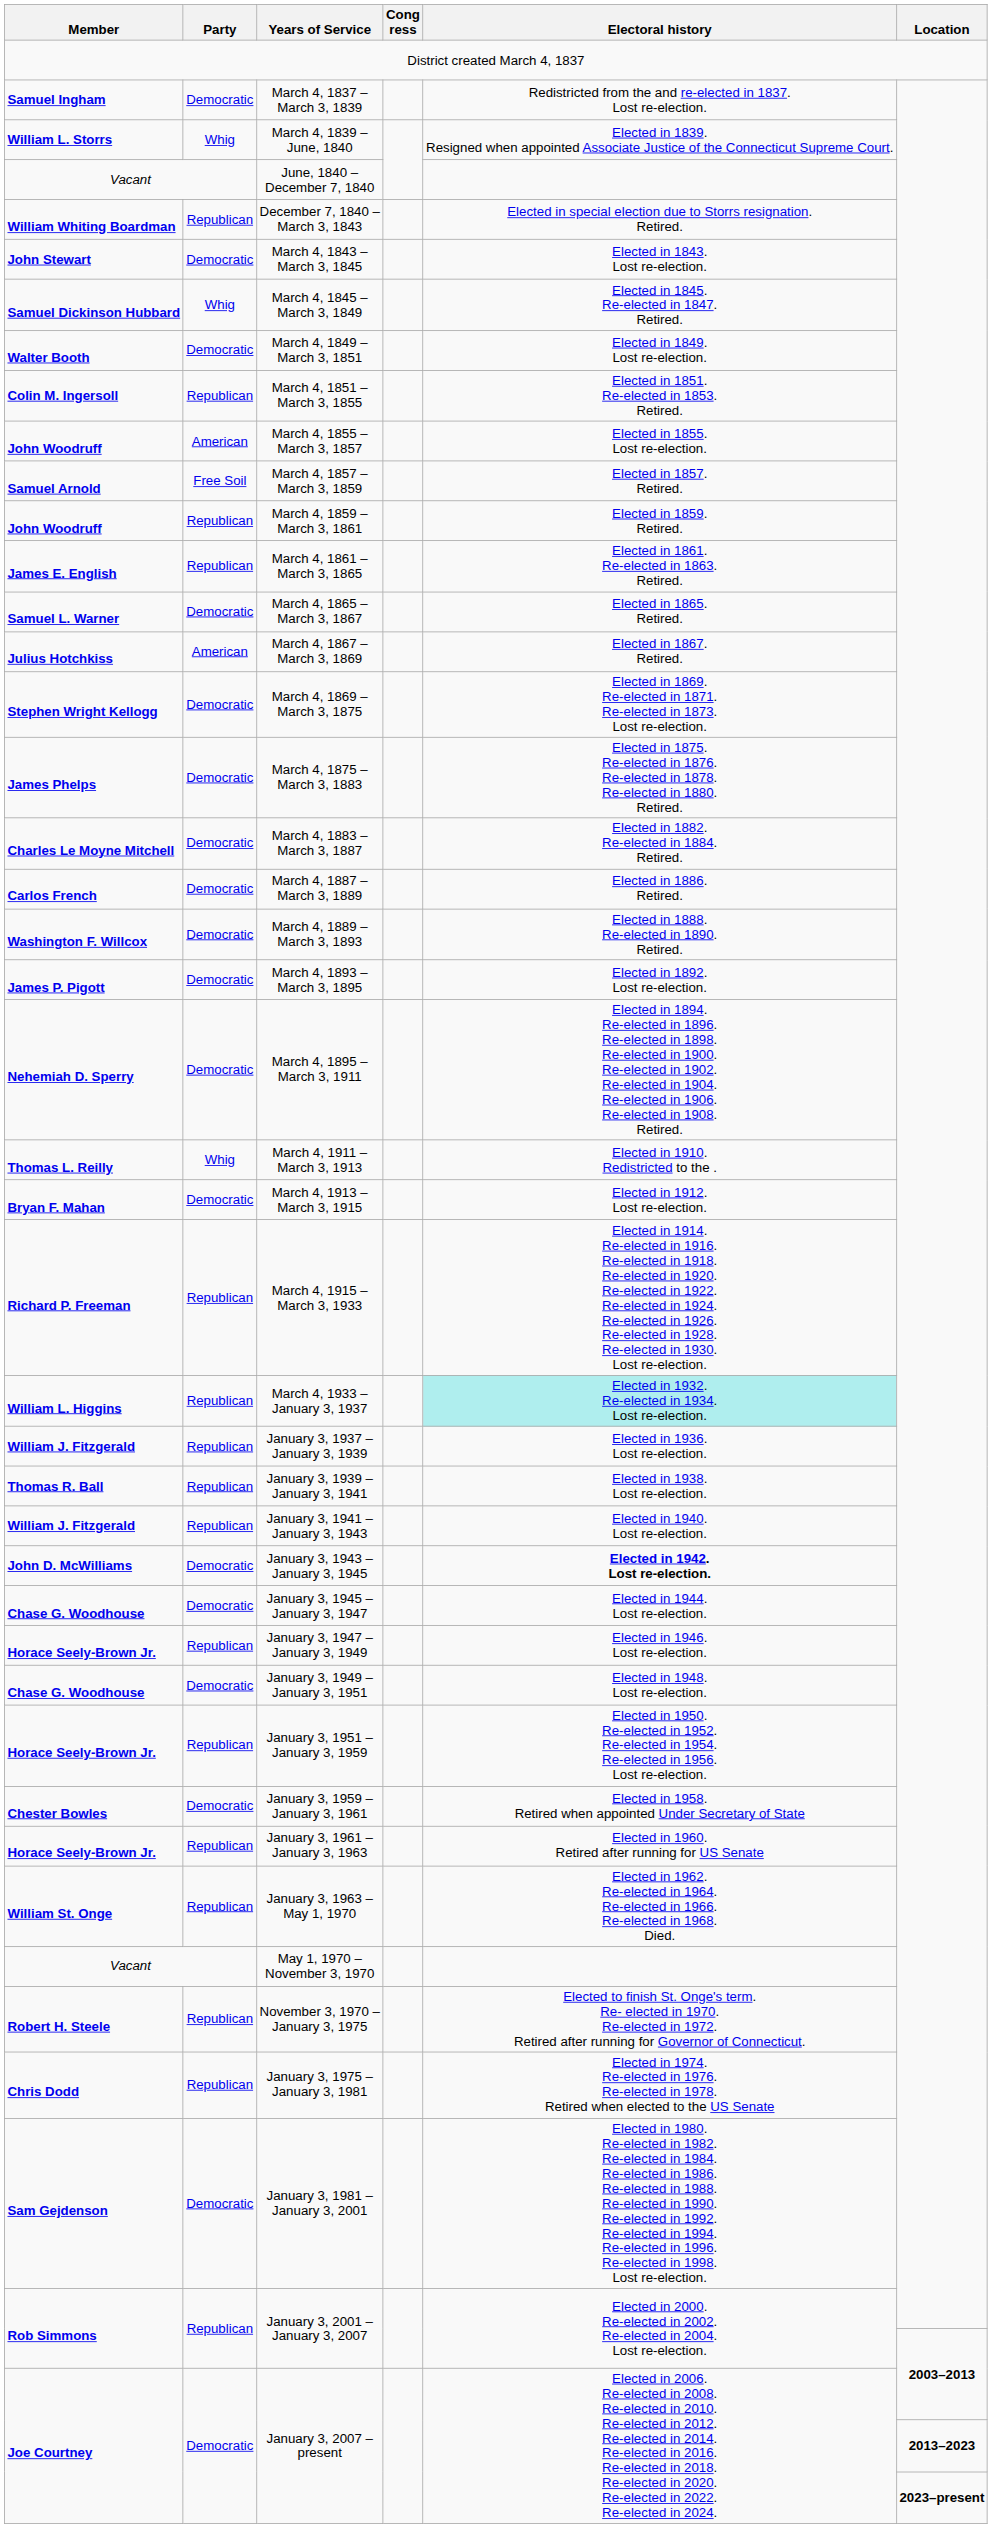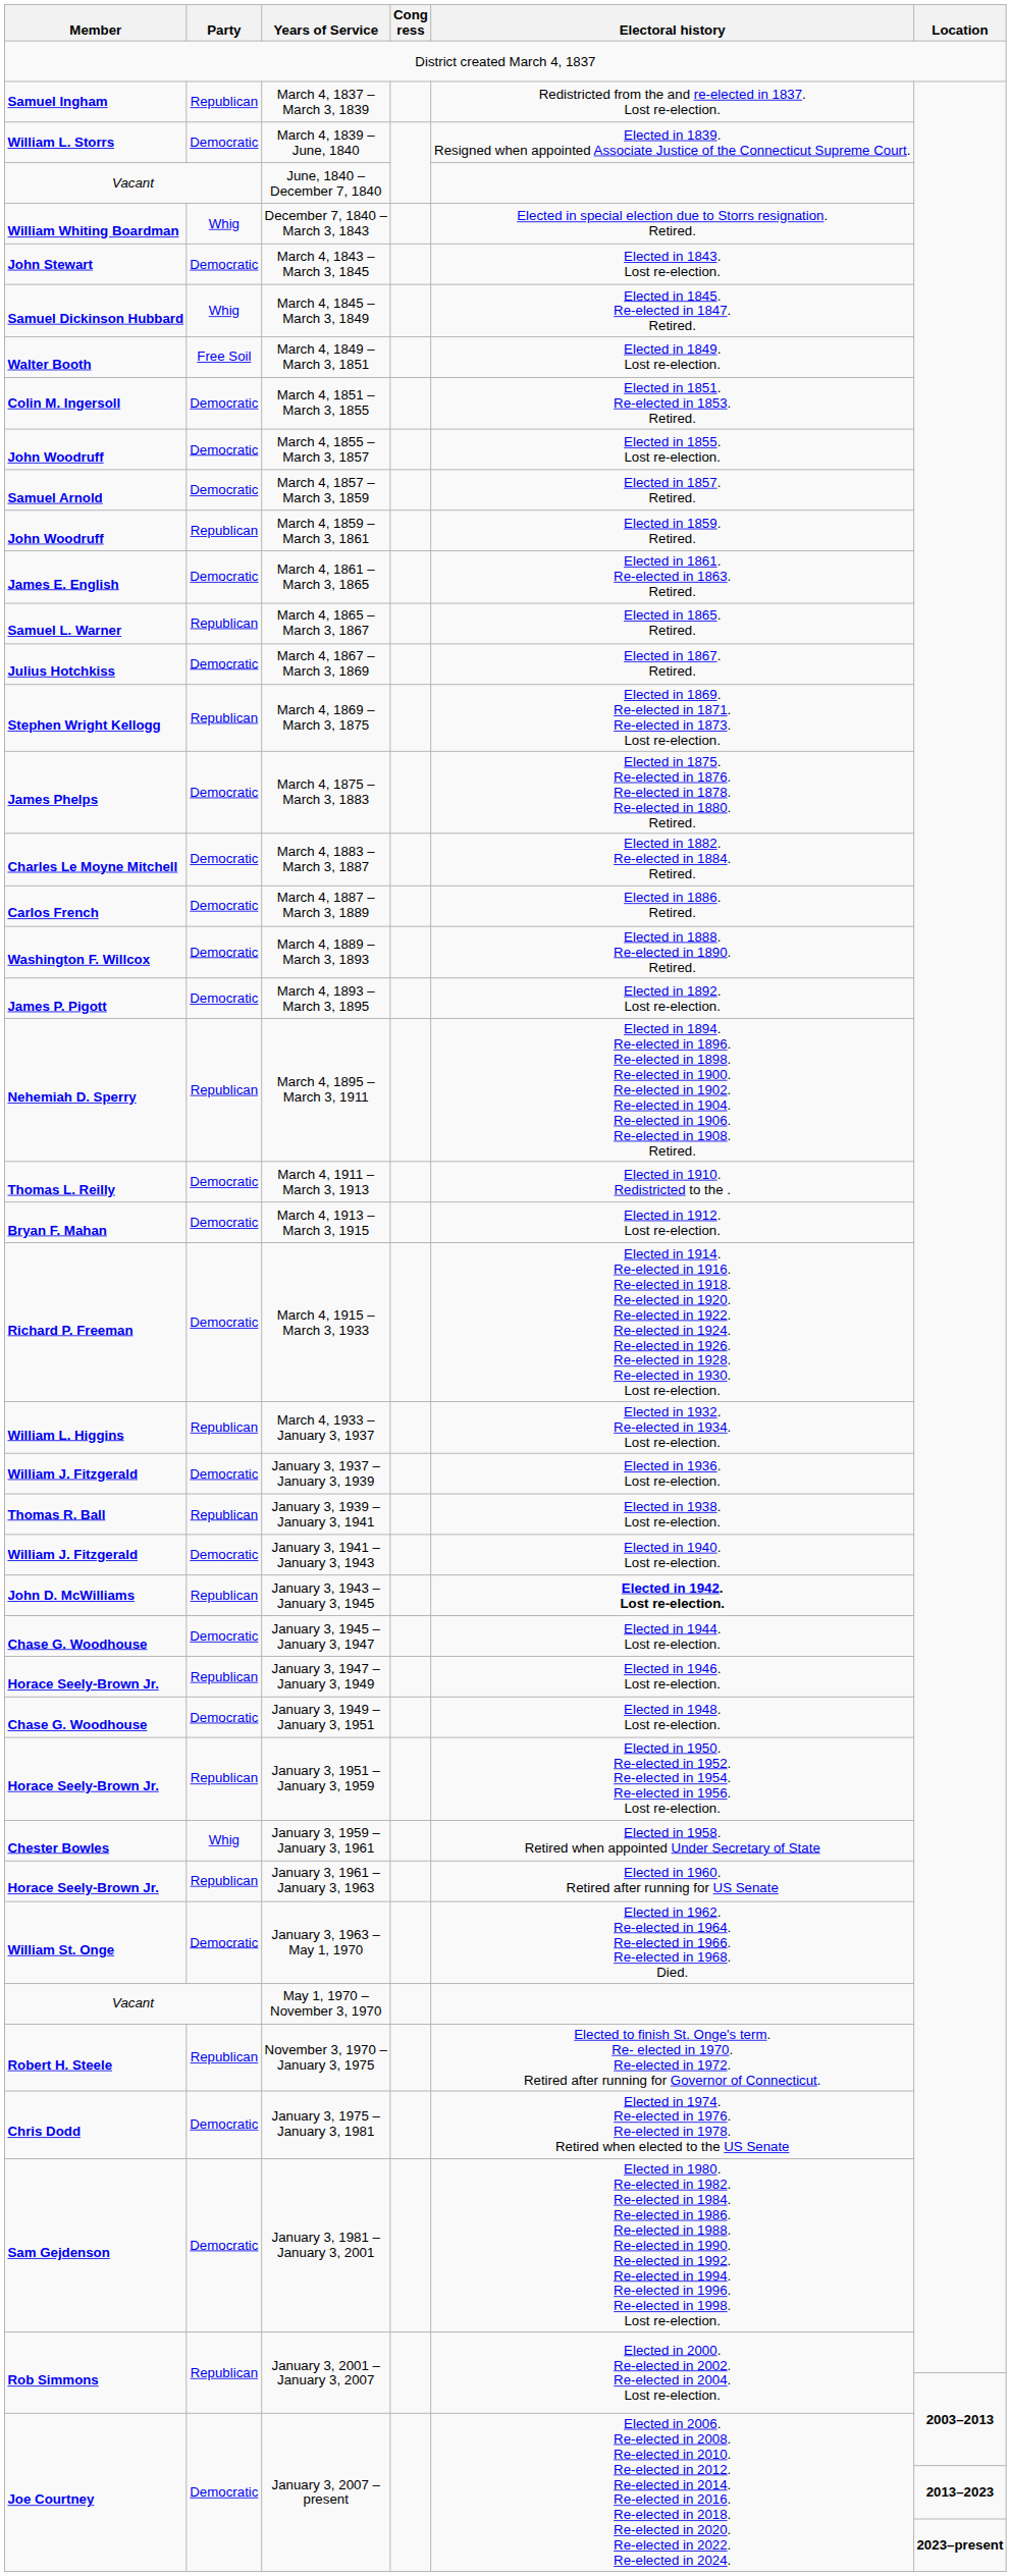 <table class=wikitable style="text-align:center">
 <tr valign=bottom>
 <th>Member<br></th>
 <th>Party</th>
 <th>Years of Service</th>
 <th>Cong<br>ress</th>
 <th>Electoral history</th>
 <th>Location</th>
 </tr>
 <tr style="height:3em">
 <td colspan=6>District created March 4, 1837</td>
 </tr>
 <tr style="height:3em">
 <td align=left><strong><a href='#'>Samuel Ingham</a></strong><br></td>
-<td><a href='#'>Democratic</a></td>
+<td><a href='#'>Republican</a></td>
 <td nowrap>March 4, 1837 –<br>March 3, 1839</td>
 <td></td>
 <td>Redistricted from the  and <a href='#'>re-elected in 1837</a>.<br>Lost re-election.</td>
 <td rowspan=41></td>
 </tr>
 <tr style="height:3em">
 <td align=left><strong><a href='#'>William L. Storrs</a></strong><br></td>
-<td><a href='#'>Whig</a></td>
+<td><a href='#'>Democratic</a></td>
 <td nowrap>March 4, 1839 –<br>June, 1840</td>
 <td rowspan=2></td>
 <td><a href='#'>Elected in 1839</a>.<br>Resigned when appointed <a href='#'>Associate Justice of the Connecticut Supreme Court</a>.</td>
 </tr>
 <tr style="height:3em">
 <td colspan=2><em>Vacant</em></td>
 <td nowrap>June, 1840 –<br>December 7, 1840</td>
 <td></td>
 </tr>
 <tr style="height:3em">
 <td align=left><br><strong><a href='#'>William Whiting Boardman</a></strong><br></td>
-<td><a href='#'>Republican</a></td>
+<td><a href='#'>Whig</a></td>
 <td nowrap>December 7, 1840 –<br>March 3, 1843</td>
 <td></td>
 <td><a href='#'>Elected in special election due to Storrs resignation</a>.<br>Retired.</td>
 </tr>
 <tr style="height:3em">
 <td align=left><strong><a href='#'>John Stewart</a></strong><br></td>
 <td><a href='#'>Democratic</a></td>
 <td nowrap>March 4, 1843 –<br>March 3, 1845</td>
 <td></td>
 <td><a href='#'>Elected in 1843</a>.<br>Lost re-election.</td>
 </tr>
 <tr style="height:3em">
 <td align=left><br><strong><a href='#'>Samuel Dickinson Hubbard</a></strong><br></td>
 <td><a href='#'>Whig</a></td>
 <td nowrap>March 4, 1845 –<br>March 3, 1849</td>
 <td></td>
 <td><a href='#'>Elected in 1845</a>.<br><a href='#'>Re-elected in 1847</a>.<br>Retired.</td>
 </tr>
 <tr style="height:3em">
 <td align=left><br><strong><a href='#'>Walter Booth</a></strong><br></td>
-<td><a href='#'>Democratic</a></td>
+<td><a href='#'>Free Soil</a></td>
 <td nowrap>March 4, 1849 –<br>March 3, 1851</td>
 <td></td>
 <td><a href='#'>Elected in 1849</a>.<br>Lost re-election.</td>
 </tr>
 <tr style="height:3em">
 <td align=left><strong><a href='#'>Colin M. Ingersoll</a></strong><br></td>
-<td><a href='#'>Republican</a></td>
+<td><a href='#'>Democratic</a></td>
 <td nowrap>March 4, 1851 –<br>March 3, 1855</td>
 <td></td>
 <td><a href='#'>Elected in 1851</a>.<br><a href='#'>Re-elected in 1853</a>.<br>Retired.</td>
 </tr>
 <tr style="height:3em">
 <td align=left><br><strong><a href='#'>John Woodruff</a></strong><br></td>
-<td><a href='#'>American</a></td>
+<td><a href='#'>Democratic</a></td>
 <td nowrap>March 4, 1855 –<br>March 3, 1857</td>
 <td></td>
 <td><a href='#'>Elected in 1855</a>.<br>Lost re-election.</td>
 </tr>
 <tr style="height:3em">
 <td align=left><br><strong><a href='#'>Samuel Arnold</a></strong><br></td>
-<td><a href='#'>Free Soil</a></td>
+<td><a href='#'>Democratic</a></td>
 <td nowrap>March 4, 1857 –<br>March 3, 1859</td>
 <td></td>
 <td><a href='#'>Elected in 1857</a>.<br>Retired.</td>
 </tr>
 <tr style="height:3em">
 <td align=left><br><strong><a href='#'>John Woodruff</a></strong><br></td>
 <td><a href='#'>Republican</a></td>
 <td nowrap>March 4, 1859 –<br>March 3, 1861</td>
 <td></td>
 <td><a href='#'>Elected in 1859</a>.<br>Retired.</td>
 </tr>
 <tr style="height:3em">
 <td align=left><br><strong><a href='#'>James E. English</a></strong><br></td>
-<td><a href='#'>Republican</a></td>
+<td><a href='#'>Democratic</a></td>
 <td nowrap>March 4, 1861 –<br>March 3, 1865</td>
 <td></td>
 <td><a href='#'>Elected in 1861</a>.<br><a href='#'>Re-elected in 1863</a>.<br>Retired.</td>
 </tr>
 <tr style="height:3em">
 <td align=left><br><strong><a href='#'>Samuel L. Warner</a></strong><br></td>
-<td><a href='#'>Democratic</a></td>
+<td><a href='#'>Republican</a></td>
 <td nowrap>March 4, 1865 –<br>March 3, 1867</td>
 <td></td>
 <td><a href='#'>Elected in 1865</a>.<br>Retired.</td>
 </tr>
 <tr style="height:3em">
 <td align=left><br><strong><a href='#'>Julius Hotchkiss</a></strong><br></td>
-<td><a href='#'>American</a></td>
+<td><a href='#'>Democratic</a></td>
 <td nowrap>March 4, 1867 –<br>March 3, 1869</td>
 <td></td>
 <td><a href='#'>Elected in 1867</a>.<br>Retired.</td>
 </tr>
 <tr style="height:3em">
 <td align=left><br><strong><a href='#'>Stephen Wright Kellogg</a></strong><br></td>
-<td><a href='#'>Democratic</a></td>
+<td><a href='#'>Republican</a></td>
 <td nowrap>March 4, 1869 –<br>March 3, 1875</td>
 <td></td>
 <td><a href='#'>Elected in 1869</a>.<br><a href='#'>Re-elected in 1871</a>.<br><a href='#'>Re-elected in 1873</a>.<br>Lost re-election.</td>
 </tr>
 <tr style="height:3em">
 <td align=left><br><strong><a href='#'>James Phelps</a></strong><br></td>
 <td><a href='#'>Democratic</a></td>
 <td nowrap>March 4, 1875 –<br>March 3, 1883</td>
 <td></td>
 <td><a href='#'>Elected in 1875</a>.<br><a href='#'>Re-elected in 1876</a>.<br><a href='#'>Re-elected in 1878</a>.<br><a href='#'>Re-elected in 1880</a>.<br>Retired.</td>
 </tr>
 <tr style="height:3em">
 <td align=left><br><strong><a href='#'>Charles Le Moyne Mitchell</a></strong><br></td>
 <td><a href='#'>Democratic</a></td>
 <td nowrap>March 4, 1883 –<br>March 3, 1887</td>
 <td></td>
 <td><a href='#'>Elected in 1882</a>.<br><a href='#'>Re-elected in 1884</a>.<br>Retired.</td>
 </tr>
 <tr style="height:3em">
 <td align=left><br><strong><a href='#'>Carlos French</a></strong><br></td>
 <td><a href='#'>Democratic</a></td>
 <td nowrap>March 4, 1887 –<br>March 3, 1889</td>
 <td></td>
 <td><a href='#'>Elected in 1886</a>.<br>Retired.</td>
 </tr>
 <tr style="height:3em">
 <td align=left><br><strong><a href='#'>Washington F. Willcox</a></strong><br></td>
 <td><a href='#'>Democratic</a></td>
 <td nowrap>March 4, 1889 –<br>March 3, 1893</td>
 <td></td>
 <td><a href='#'>Elected in 1888</a>.<br><a href='#'>Re-elected in 1890</a>.<br>Retired.</td>
 </tr>
 <tr style="height:3em">
 <td align=left><br><strong><a href='#'>James P. Pigott</a></strong><br></td>
 <td><a href='#'>Democratic</a></td>
 <td nowrap>March 4, 1893 –<br>March 3, 1895</td>
 <td></td>
 <td><a href='#'>Elected in 1892</a>.<br>Lost re-election.</td>
 </tr>
 <tr style="height:3em">
 <td align=left><br><strong><a href='#'>Nehemiah D. Sperry</a></strong><br></td>
-<td><a href='#'>Democratic</a></td>
+<td><a href='#'>Republican</a></td>
 <td nowrap>March 4, 1895 –<br>March 3, 1911</td>
 <td></td>
 <td><a href='#'>Elected in 1894</a>.<br><a href='#'>Re-elected in 1896</a>.<br><a href='#'>Re-elected in 1898</a>.<br><a href='#'>Re-elected in 1900</a>.<br><a href='#'>Re-elected in 1902</a>.<br><a href='#'>Re-elected in 1904</a>.<br><a href='#'>Re-elected in 1906</a>.<br><a href='#'>Re-elected in 1908</a>.<br>Retired.</td>
 </tr>
 <tr style="height:3em">
 <td align=left><br><strong><a href='#'>Thomas L. Reilly</a></strong><br></td>
-<td><a href='#'>Whig</a></td>
+<td><a href='#'>Democratic</a></td>
 <td nowrap>March 4, 1911 –<br>March 3, 1913</td>
 <td></td>
 <td><a href='#'>Elected in 1910</a>.<br><a href='#'>Redistricted</a> to the .</td>
 </tr>
 <tr style="height:3em">
 <td align=left><br><strong><a href='#'>Bryan F. Mahan</a></strong><br></td>
 <td><a href='#'>Democratic</a></td>
 <td nowrap>March 4, 1913 –<br>March 3, 1915</td>
 <td></td>
 <td><a href='#'>Elected in 1912</a>.<br>Lost re-election.</td>
 </tr>
 <tr style="height:3em">
 <td align=left><br><strong><a href='#'>Richard P. Freeman</a></strong><br></td>
-<td><a href='#'>Republican</a></td>
+<td><a href='#'>Democratic</a></td>
 <td nowrap>March 4, 1915 –<br>March 3, 1933</td>
 <td></td>
 <td><a href='#'>Elected in 1914</a>.<br><a href='#'>Re-elected in 1916</a>.<br><a href='#'>Re-elected in 1918</a>.<br><a href='#'>Re-elected in 1920</a>.<br><a href='#'>Re-elected in 1922</a>.<br><a href='#'>Re-elected in 1924</a>.<br><a href='#'>Re-elected in 1926</a>.<br><a href='#'>Re-elected in 1928</a>.<br><a href='#'>Re-elected in 1930</a>.<br>Lost re-election.</td>
 </tr>
 <tr style="height:3em">
 <td align=left><br><strong><a href='#'>William L. Higgins</a></strong><br></td>
 <td><a href='#'>Republican</a></td>
 <td nowrap>March 4, 1933 –<br>January 3, 1937</td>
 <td></td>
-<td style="background: paleturquoise;"><a href='#'>Elected in 1932</a>.<br><a href='#'>Re-elected in 1934</a>.<br>Lost re-election.</td>
+<td><a href='#'>Elected in 1932</a>.<br><a href='#'>Re-elected in 1934</a>.<br>Lost re-election.</td>
 </tr>
 <tr style="height:3em">
 <td align=left><strong><a href='#'>William J. Fitzgerald</a></strong><br></td>
-<td><a href='#'>Republican</a></td>
+<td><a href='#'>Democratic</a></td>
 <td nowrap>January 3, 1937 –<br>January 3, 1939</td>
 <td></td>
 <td><a href='#'>Elected in 1936</a>.<br>Lost re-election.</td>
 </tr>
 <tr style="height:3em">
 <td align=left><strong><a href='#'>Thomas R. Ball</a></strong><br></td>
 <td><a href='#'>Republican</a></td>
 <td nowrap>January 3, 1939 –<br>January 3, 1941</td>
 <td></td>
 <td><a href='#'>Elected in 1938</a>.<br>Lost re-election.</td>
 </tr>
 <tr style="height:3em">
 <td align=left><strong><a href='#'>William J. Fitzgerald</a></strong><br></td>
-<td><a href='#'>Republican</a></td>
+<td><a href='#'>Democratic</a></td>
 <td nowrap>January 3, 1941 –<br>January 3, 1943</td>
 <td></td>
 <td><a href='#'>Elected in 1940</a>.<br>Lost re-election.</td>
 </tr>
 <tr style="height:3em">
 <td align=left><strong><a href='#'>John D. McWilliams</a></strong><br></td>
-<td><a href='#'>Democratic</a></td>
+<td><a href='#'>Republican</a></td>
 <td nowrap>January 3, 1943 –<br>January 3, 1945</td>
 <td></td>
 <td><strong><a href='#'>Elected in 1942</a>.<br>Lost re-election.</strong></td>
 </tr>
 <tr style="height:3em">
 <td align=left><br><strong><a href='#'>Chase G. Woodhouse</a></strong><br></td>
 <td><a href='#'>Democratic</a></td>
 <td nowrap>January 3, 1945 –<br>January 3, 1947</td>
 <td></td>
 <td><a href='#'>Elected in 1944</a>.<br>Lost re-election.</td>
 </tr>
 <tr style="height:3em">
 <td align=left><br><strong><a href='#'>Horace Seely-Brown Jr.</a></strong><br></td>
 <td><a href='#'>Republican</a></td>
 <td nowrap>January 3, 1947 –<br>January 3, 1949</td>
 <td></td>
 <td><a href='#'>Elected in 1946</a>.<br>Lost re-election.</td>
 </tr>
 <tr style="height:3em">
 <td align=left><br><strong><a href='#'>Chase G. Woodhouse</a></strong><br></td>
 <td><a href='#'>Democratic</a></td>
 <td nowrap>January 3, 1949 –<br>January 3, 1951</td>
 <td></td>
 <td><a href='#'>Elected in 1948</a>.<br>Lost re-election.</td>
 </tr>
 <tr style="height:3em">
 <td align=left><br><strong><a href='#'>Horace Seely-Brown Jr.</a></strong><br></td>
 <td><a href='#'>Republican</a></td>
 <td nowrap>January 3, 1951 –<br>January 3, 1959</td>
 <td></td>
 <td><a href='#'>Elected in 1950</a>.<br><a href='#'>Re-elected in 1952</a>.<br><a href='#'>Re-elected in 1954</a>.<br><a href='#'>Re-elected in 1956</a>.<br>Lost re-election.</td>
 </tr>
 <tr style="height:3em">
 <td align=left><br><strong><a href='#'>Chester Bowles</a></strong><br></td>
-<td><a href='#'>Democratic</a></td>
+<td><a href='#'>Whig</a></td>
 <td nowrap>January 3, 1959 –<br>January 3, 1961</td>
 <td></td>
 <td><a href='#'>Elected in 1958</a>.<br>Retired when appointed <a href='#'>Under Secretary of State</a></td>
 </tr>
 <tr style="height:3em">
 <td align=left><br><strong><a href='#'>Horace Seely-Brown Jr.</a></strong><br></td>
 <td><a href='#'>Republican</a></td>
 <td nowrap>January 3, 1961 –<br>January 3, 1963</td>
 <td></td>
 <td><a href='#'>Elected in 1960</a>.<br>Retired after running for <a href='#'>US Senate</a></td>
 </tr>
 <tr style="height:3em">
 <td align=left><br><strong><a href='#'>William St. Onge</a></strong><br></td>
-<td><a href='#'>Republican</a></td>
+<td><a href='#'>Democratic</a></td>
 <td nowrap>January 3, 1963 –<br>May 1, 1970</td>
 <td></td>
 <td><a href='#'>Elected in 1962</a>.<br><a href='#'>Re-elected in 1964</a>.<br><a href='#'>Re-elected in 1966</a>.<br><a href='#'>Re-elected in 1968</a>.<br>Died.</td>
 </tr>
 <tr style="height:3em">
 <td colspan=2><em>Vacant</em></td>
 <td nowrap>May 1, 1970 –<br>November 3, 1970</td>
 <td></td>
 <td></td>
 </tr>
 <tr style="height:3em">
 <td align=left><br><strong><a href='#'>Robert H. Steele</a></strong><br></td>
 <td><a href='#'>Republican</a></td>
 <td nowrap>November 3, 1970 –<br>January 3, 1975</td>
 <td></td>
 <td><a href='#'>Elected to finish St. Onge's term</a>.<br><a href='#'>Re- elected in 1970</a>.<br><a href='#'>Re-elected in 1972</a>.<br>Retired after running for <a href='#'>Governor of Connecticut</a>.</td>
 </tr>
 <tr style="height:3em">
 <td align=left><br><strong><a href='#'>Chris Dodd</a></strong><br></td>
-<td><a href='#'>Republican</a></td>
+<td><a href='#'>Democratic</a></td>
 <td nowrap>January 3, 1975 –<br>January 3, 1981</td>
 <td></td>
 <td><a href='#'>Elected in 1974</a>.<br><a href='#'>Re-elected in 1976</a>.<br><a href='#'>Re-elected in 1978</a>.<br>Retired when elected to the <a href='#'>US Senate</a></td>
 </tr>
 <tr style="height:3em">
 <td align=left><br><strong><a href='#'>Sam Gejdenson</a></strong><br></td>
 <td><a href='#'>Democratic</a></td>
 <td nowrap>January 3, 1981 –<br>January 3, 2001</td>
 <td></td>
 <td><a href='#'>Elected in 1980</a>.<br><a href='#'>Re-elected in 1982</a>.<br><a href='#'>Re-elected in 1984</a>.<br><a href='#'>Re-elected in 1986</a>.<br><a href='#'>Re-elected in 1988</a>.<br><a href='#'>Re-elected in 1990</a>.<br><a href='#'>Re-elected in 1992</a>.<br><a href='#'>Re-elected in 1994</a>.<br><a href='#'>Re-elected in 1996</a>.<br><a href='#'>Re-elected in 1998</a>.<br>Lost re-election.</td>
 </tr>
 <tr style="height:3em">
 <td rowspan=2 align=left><br><strong><a href='#'>Rob Simmons</a></strong><br></td>
 <td rowspan=2 ><a href='#'>Republican</a></td>
 <td rowspan=2 nowrap>January 3, 2001 –<br>January 3, 2007</td>
 <td rowspan=2></td>
 <td rowspan=2><a href='#'>Elected in 2000</a>.<br><a href='#'>Re-elected in 2002</a>.<br><a href='#'>Re-elected in 2004</a>.<br>Lost re-election.</td>
 </tr>
 <tr style="height:3em">
 <td rowspan=2><strong>2003–2013</strong></td>
 </tr>
 <tr style="height:3em">
 <td rowspan=3 align=left><br><strong><a href='#'>Joe Courtney</a></strong><br></td>
 <td rowspan=3 ><a href='#'>Democratic</a></td>
 <td rowspan=3 nowrap>January 3, 2007 –<br>present</td>
 <td rowspan=3></td>
 <td rowspan=3><a href='#'>Elected in 2006</a>.<br><a href='#'>Re-elected in 2008</a>.<br><a href='#'>Re-elected in 2010</a>.<br><a href='#'>Re-elected in 2012</a>.<br><a href='#'>Re-elected in 2014</a>.<br><a href='#'>Re-elected in 2016</a>.<br><a href='#'>Re-elected in 2018</a>.<br><a href='#'>Re-elected in 2020</a>.<br><a href='#'>Re-elected in 2022</a>.<br><a href='#'>Re-elected in 2024</a>.</td>
 </tr>
 <tr style="height:3em">
 <td><strong>2013–2023</strong></td>
 </tr>
 <tr style="height:3em">
 <td><strong>2023–present</strong></td>
 </tr>
 </table>
